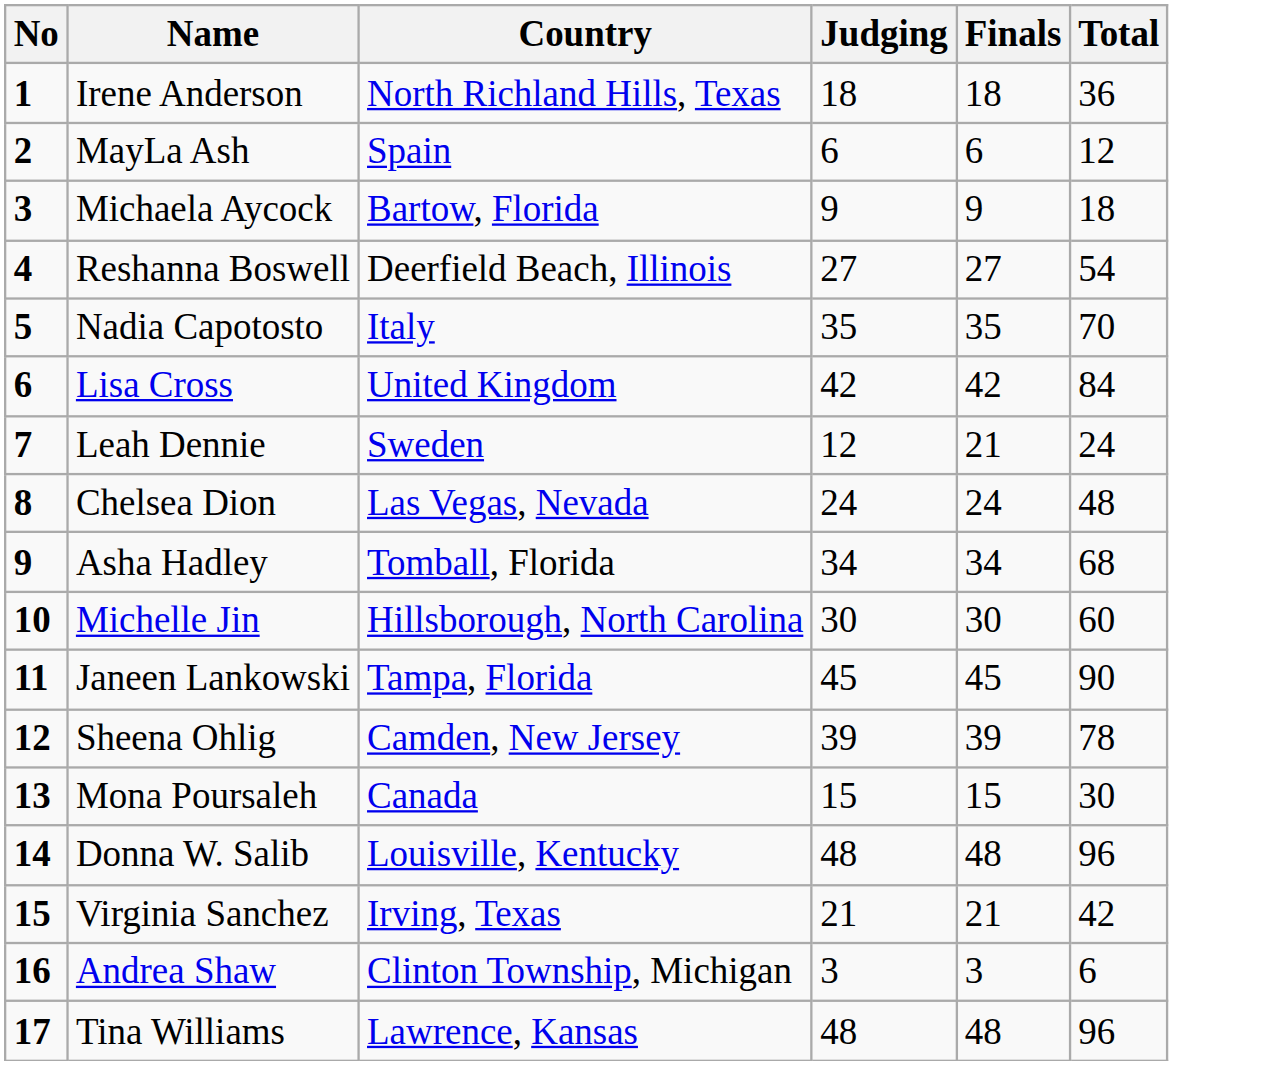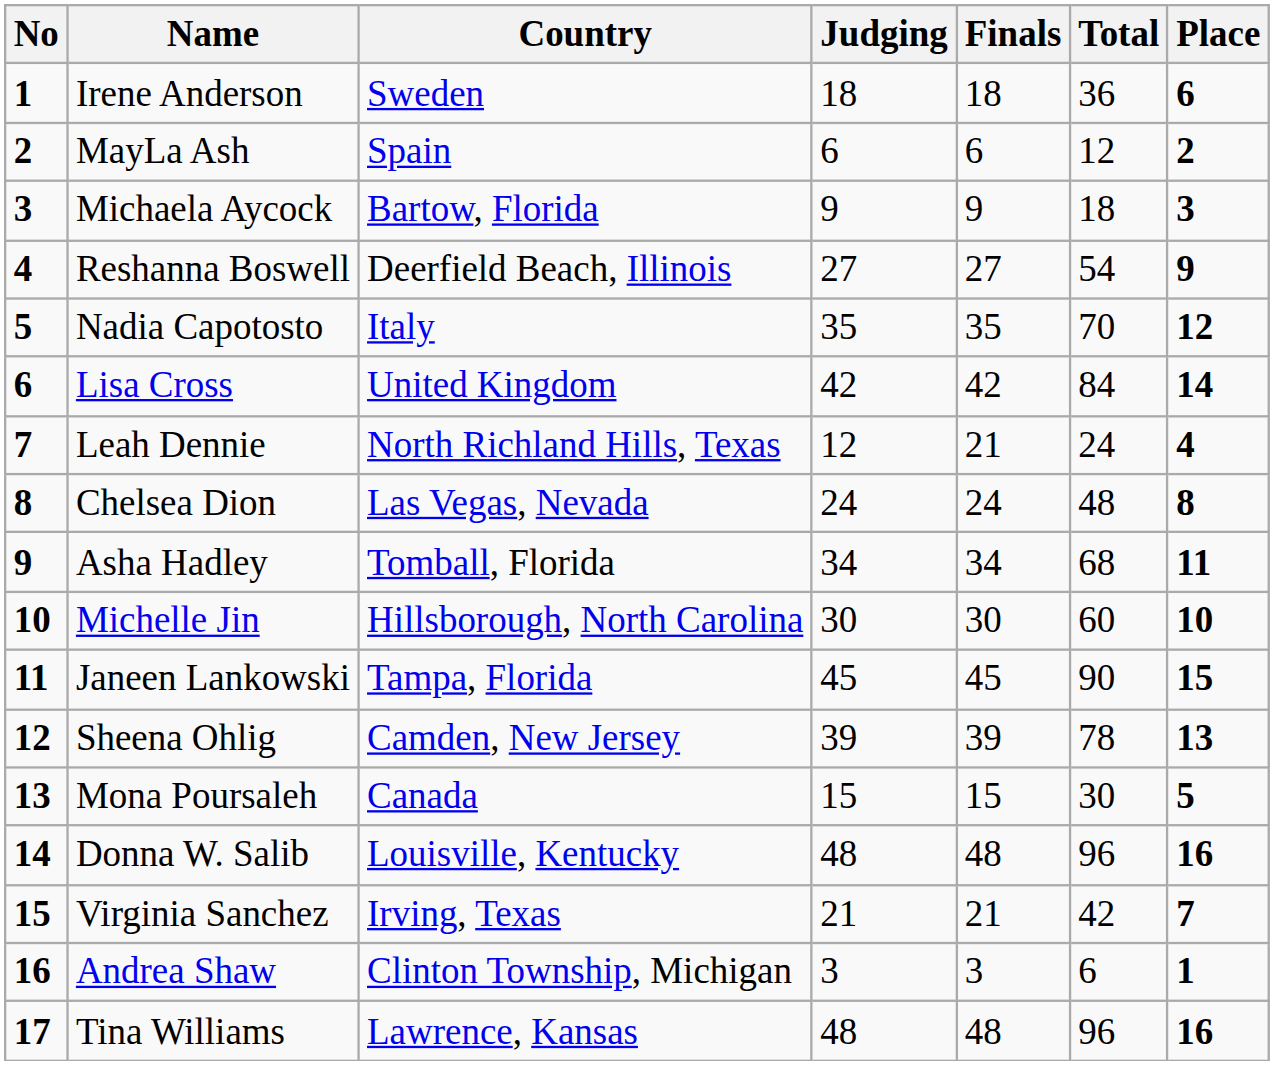 <table class="wikitable">
 <tr>
 <th>No</th>
 <th>Name</th>
 <th>Country</th>
 <th>Judging</th>
 <th>Finals</th>
 <th>Total</th>
+<th>Place</th>
 </tr>
 <tr>
 <td><strong>1</strong></td>
 <td>Irene Anderson</td>
-<td> <a href='#'>North Richland Hills</a>, <a href='#'>Texas</a></td>
+<td> <a href='#'>Sweden</a></td>
 <td>18</td>
 <td>18</td>
 <td>36</td>
+<td><strong>6</strong></td>
 </tr>
 <tr>
 <td><strong>2</strong></td>
 <td>MayLa Ash</td>
 <td> <a href='#'>Spain</a></td>
 <td>6</td>
 <td>6</td>
 <td>12</td>
+<td><strong>2</strong></td>
 </tr>
 <tr>
 <td><strong>3</strong></td>
 <td>Michaela Aycock</td>
 <td> <a href='#'>Bartow</a>, <a href='#'>Florida</a></td>
 <td>9</td>
 <td>9</td>
 <td>18</td>
+<td><strong>3</strong></td>
 </tr>
 <tr>
 <td><strong>4</strong></td>
 <td>Reshanna Boswell</td>
 <td> Deerfield Beach, <a href='#'>Illinois</a></td>
 <td>27</td>
 <td>27</td>
 <td>54</td>
+<td><strong>9</strong></td>
 </tr>
 <tr>
 <td><strong>5</strong></td>
 <td>Nadia Capotosto</td>
 <td> <a href='#'>Italy</a></td>
 <td>35</td>
 <td>35</td>
 <td>70</td>
+<td><strong>12</strong></td>
 </tr>
 <tr>
 <td><strong>6</strong></td>
 <td><a href='#'>Lisa Cross</a></td>
 <td> <a href='#'>United Kingdom</a></td>
 <td>42</td>
 <td>42</td>
 <td>84</td>
+<td><strong>14</strong></td>
 </tr>
 <tr>
 <td><strong>7</strong></td>
 <td>Leah Dennie</td>
-<td> <a href='#'>Sweden</a></td>
+<td> <a href='#'>North Richland Hills</a>, <a href='#'>Texas</a></td>
 <td>12</td>
 <td>21</td>
 <td>24</td>
+<td><strong>4</strong></td>
 </tr>
 <tr>
 <td><strong>8</strong></td>
 <td>Chelsea Dion</td>
 <td> <a href='#'>Las Vegas</a>, <a href='#'>Nevada</a></td>
 <td>24</td>
 <td>24</td>
 <td>48</td>
+<td><strong>8</strong></td>
 </tr>
 <tr>
 <td><strong>9</strong></td>
 <td>Asha Hadley</td>
 <td> <a href='#'>Tomball</a>, Florida</td>
 <td>34</td>
 <td>34</td>
 <td>68</td>
+<td><strong>11</strong></td>
 </tr>
 <tr>
 <td><strong>10</strong></td>
 <td><a href='#'>Michelle Jin</a></td>
 <td> <a href='#'>Hillsborough</a>, <a href='#'>North Carolina</a></td>
 <td>30</td>
 <td>30</td>
 <td>60</td>
+<td><strong>10</strong></td>
 </tr>
 <tr>
 <td><strong>11</strong></td>
 <td>Janeen Lankowski</td>
 <td> <a href='#'>Tampa</a>, <a href='#'>Florida</a></td>
 <td>45</td>
 <td>45</td>
 <td>90</td>
+<td><strong>15</strong></td>
 </tr>
 <tr>
 <td><strong>12</strong></td>
 <td>Sheena Ohlig</td>
 <td> <a href='#'>Camden</a>, <a href='#'>New Jersey</a></td>
 <td>39</td>
 <td>39</td>
 <td>78</td>
+<td><strong>13</strong></td>
 </tr>
 <tr>
 <td><strong>13</strong></td>
 <td>Mona Poursaleh</td>
 <td> <a href='#'>Canada</a></td>
 <td>15</td>
 <td>15</td>
 <td>30</td>
+<td><strong>5</strong></td>
 </tr>
 <tr>
 <td><strong>14</strong></td>
 <td>Donna W. Salib</td>
 <td> <a href='#'>Louisville</a>, <a href='#'>Kentucky</a></td>
 <td>48</td>
 <td>48</td>
 <td>96</td>
+<td><strong>16</strong></td>
 </tr>
 <tr>
 <td><strong>15</strong></td>
 <td>Virginia Sanchez</td>
 <td> <a href='#'>Irving</a>, <a href='#'>Texas</a></td>
 <td>21</td>
 <td>21</td>
 <td>42</td>
+<td><strong>7</strong></td>
 </tr>
 <tr>
 <td><strong>16</strong></td>
 <td><a href='#'>Andrea Shaw</a></td>
 <td> <a href='#'>Clinton Township</a>, Michigan</td>
 <td>3</td>
 <td>3</td>
 <td>6</td>
+<td><strong>1</strong></td>
 </tr>
 <tr>
 <td><strong>17</strong></td>
 <td>Tina Williams</td>
 <td> <a href='#'>Lawrence</a>, <a href='#'>Kansas</a></td>
 <td>48</td>
 <td>48</td>
 <td>96</td>
+<td><strong>16</strong></td>
 </tr>
 </table>
